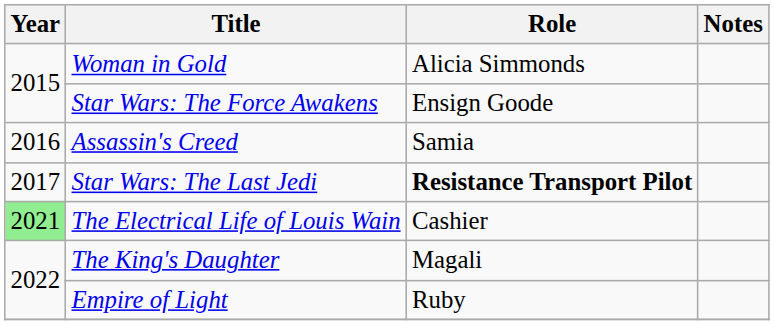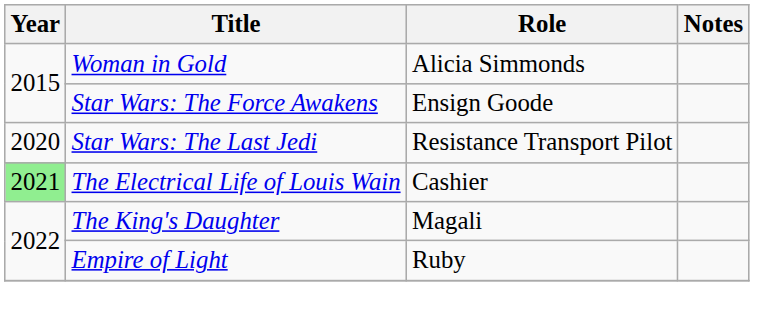 <table class="wikitable sortable">
 <tr>
 <th>Year</th>
 <th>Title</th>
 <th>Role</th>
 <th class="unsortable">Notes</th>
 </tr>
 <tr>
 <td rowspan="2">2015</td>
 <td><em><a href='#'>Woman in Gold</a></em></td>
 <td>Alicia Simmonds</td>
 <td></td>
 </tr>
 <tr>
 <td><em><a href='#'>Star Wars: The Force Awakens</a></em></td>
 <td>Ensign Goode</td>
 <td></td>
 </tr>
 <tr>
-<td>2016</td>
-<td><em><a href='#'>Assassin's Creed</a></em></td>
-<td>Samia</td>
-<td></td>
-</tr>
-<tr>
-<td>2017</td>
+<td>2020</td>
 <td><em><a href='#'>Star Wars: The Last Jedi</a></em></td>
-<td><strong>Resistance Transport Pilot</strong></td>
+<td>Resistance Transport Pilot</td>
 <td></td>
 </tr>
 <tr>
 <td style="background: lightgreen;">2021</td>
 <td><em><a href='#'>The Electrical Life of Louis Wain</a></em></td>
 <td>Cashier</td>
 <td></td>
 </tr>
 <tr>
 <td rowspan="2">2022</td>
 <td><em><a href='#'>The King's Daughter</a></em></td>
 <td>Magali</td>
 <td></td>
 </tr>
 <tr>
 <td><em><a href='#'>Empire of Light</a></em></td>
 <td>Ruby</td>
 <td></td>
 </tr>
 <tr>
 </tr>
 </table>
